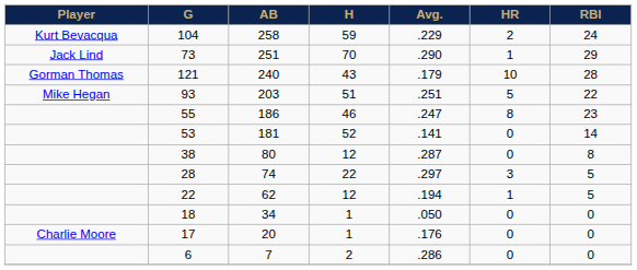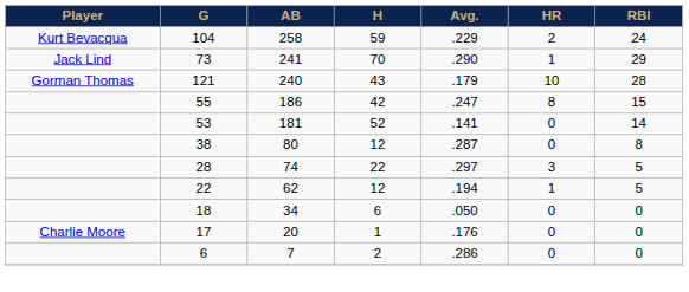 <table class="wikitable sortable">
 <tr>
 <th style="background:#0a2351;color:#c9b074;" width="16%">Player</th>
 <th style="background:#0a2351;color:#c9b074;" width="9%">G</th>
 <th style="background:#0a2351;color:#c9b074;" width="9%">AB</th>
 <th style="background:#0a2351;color:#c9b074;" width="9%">H</th>
 <th style="background:#0a2351;color:#c9b074;" width="9%">Avg.</th>
 <th style="background:#0a2351;color:#c9b074;" width="9%">HR</th>
 <th style="background:#0a2351;color:#c9b074;" width="9%">RBI</th>
 </tr>
 <tr align="center">
 <td><a href='#'>Kurt Bevacqua</a></td>
 <td>104</td>
 <td>258</td>
 <td>59</td>
 <td>.229</td>
 <td>2</td>
 <td>24</td>
 </tr>
 <tr align=center>
 <td><a href='#'>Jack Lind</a></td>
 <td>73</td>
-<td>251</td>
+<td>241</td>
 <td>70</td>
 <td>.290</td>
 <td>1</td>
 <td>29</td>
 </tr>
 <tr align=center>
 <td><a href='#'>Gorman Thomas</a></td>
 <td>121</td>
 <td>240</td>
 <td>43</td>
 <td>.179</td>
 <td>10</td>
 <td>28</td>
 </tr>
 <tr align=center>
-<td><a href='#'>Mike Hegan</a></td>
-<td>93</td>
-<td>203</td>
-<td>51</td>
-<td>.251</td>
-<td>5</td>
-<td>22</td>
-</tr>
-<tr align=center>
 <td></td>
 <td>55</td>
 <td>186</td>
-<td>46</td>
+<td>42</td>
 <td>.247</td>
 <td>8</td>
-<td>23</td>
+<td>15</td>
 </tr>
 <tr align="center">
 <td></td>
 <td>53</td>
 <td>181</td>
 <td>52</td>
 <td>.141</td>
 <td>0</td>
 <td>14</td>
 </tr>
 <tr align="center">
 <td></td>
 <td>38</td>
 <td>80</td>
 <td>12</td>
 <td>.287</td>
 <td>0</td>
 <td>8</td>
 </tr>
 <tr align="center">
 <td></td>
 <td>28</td>
 <td>74</td>
 <td>22</td>
 <td>.297</td>
 <td>3</td>
 <td>5</td>
 </tr>
 <tr align="center">
 <td></td>
 <td>22</td>
 <td>62</td>
 <td>12</td>
 <td>.194</td>
 <td>1</td>
 <td>5</td>
 </tr>
 <tr align="center">
 <td></td>
 <td>18</td>
 <td>34</td>
-<td>1</td>
+<td>6</td>
 <td>.050</td>
 <td>0</td>
 <td>0</td>
 </tr>
 <tr align="center">
 <td><a href='#'>Charlie Moore</a></td>
 <td>17</td>
 <td>20</td>
 <td>1</td>
 <td>.176</td>
 <td>0</td>
 <td>0</td>
 </tr>
 <tr align=center>
 <td></td>
 <td>6</td>
 <td>7</td>
 <td>2</td>
 <td>.286</td>
 <td>0</td>
 <td>0</td>
 </tr>
 <tr align="center">
 </tr>
 </table>
